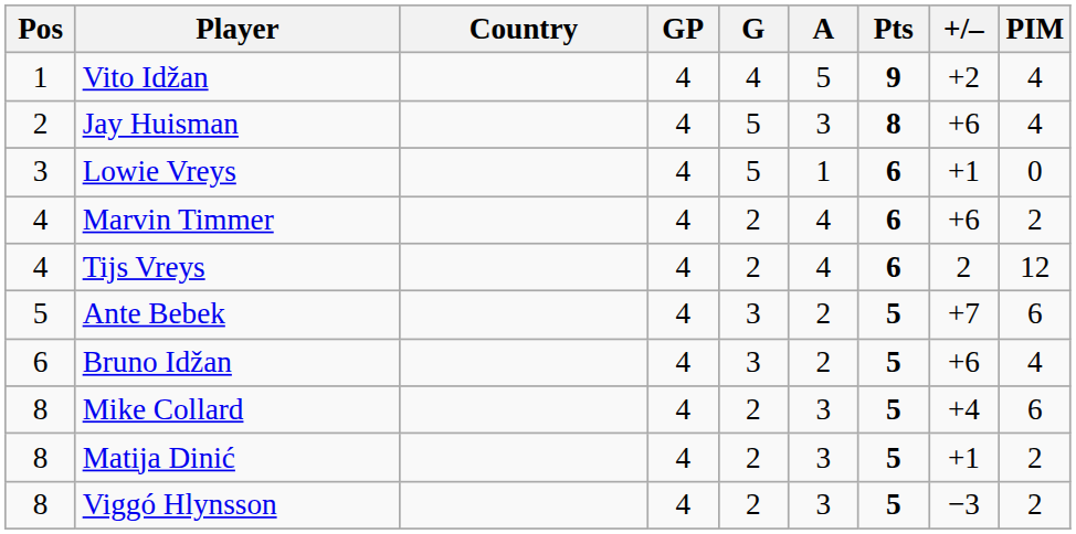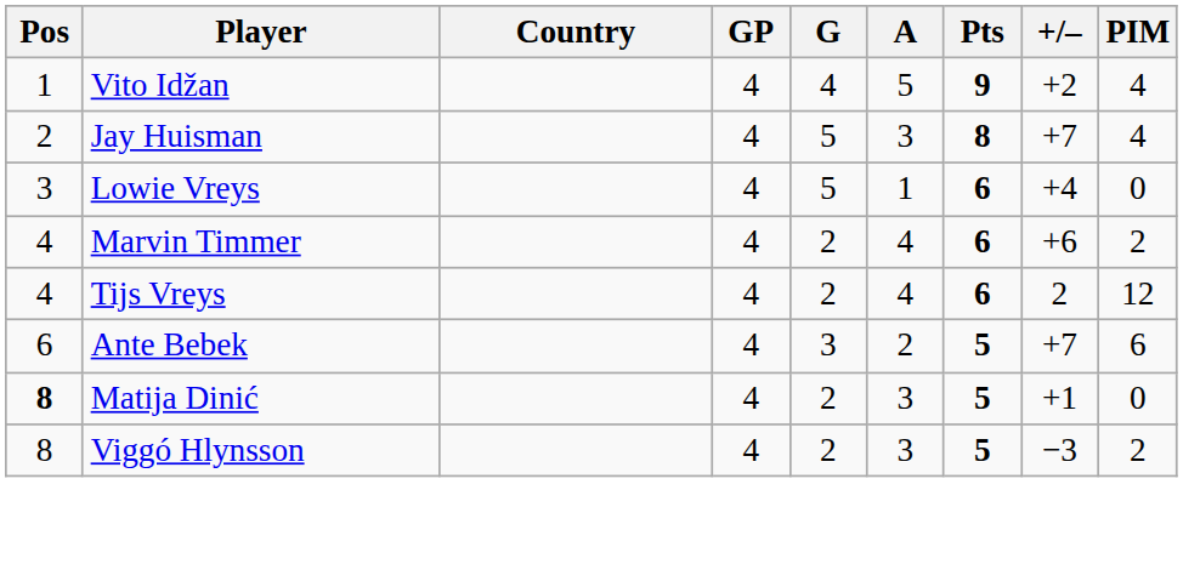 <table class="wikitable sortable" style="text-align: center;">
 <tr>
 <th width=30>Pos</th>
 <th width=165>Player</th>
 <th width=125>Country</th>
 <th width=30>GP</th>
 <th width=30>G</th>
 <th width=30>A</th>
 <th width=30>Pts</th>
 <th width=30>+/–</th>
 <th width=30>PIM</th>
 </tr>
 <tr>
 <td>1</td>
 <td align=left><a href='#'>Vito Idžan</a></td>
 <td align=left></td>
 <td>4</td>
 <td>4</td>
 <td>5</td>
 <td><strong>9</strong></td>
 <td>+2</td>
 <td>4</td>
 </tr>
 <tr>
 <td>2</td>
 <td align=left><a href='#'>Jay Huisman</a></td>
 <td align=left></td>
 <td>4</td>
 <td>5</td>
 <td>3</td>
 <td><strong>8</strong></td>
-<td>+6</td>
+<td>+7</td>
 <td>4</td>
 </tr>
 <tr>
 <td>3</td>
 <td align=left><a href='#'>Lowie Vreys</a></td>
 <td align=left></td>
 <td>4</td>
 <td>5</td>
 <td>1</td>
 <td><strong>6</strong></td>
-<td>+1</td>
+<td>+4</td>
 <td>0</td>
 </tr>
 <tr>
 <td>4</td>
 <td align=left><a href='#'>Marvin Timmer</a></td>
 <td align=left></td>
 <td>4</td>
 <td>2</td>
 <td>4</td>
 <td><strong>6</strong></td>
 <td>+6</td>
 <td>2</td>
 </tr>
 <tr>
 <td>4</td>
 <td align=left><a href='#'>Tijs Vreys</a></td>
 <td align=left></td>
 <td>4</td>
 <td>2</td>
 <td>4</td>
 <td><strong>6</strong></td>
 <td>2</td>
 <td>12</td>
 </tr>
 <tr>
-<td>5</td>
+<td>6</td>
 <td align=left><a href='#'>Ante Bebek</a></td>
 <td align=left></td>
 <td>4</td>
 <td>3</td>
 <td>2</td>
 <td><strong>5</strong></td>
 <td>+7</td>
 <td>6</td>
 </tr>
 <tr>
-<td>6</td>
-<td align=left><a href='#'>Bruno Idžan</a></td>
-<td align=left></td>
-<td>4</td>
-<td>3</td>
-<td>2</td>
-<td><strong>5</strong></td>
-<td>+6</td>
-<td>4</td>
-</tr>
-<tr>
-<td>8</td>
-<td align=left><a href='#'>Mike Collard</a></td>
-<td align=left></td>
-<td>4</td>
-<td>2</td>
-<td>3</td>
-<td><strong>5</strong></td>
-<td>+4</td>
-<td>6</td>
-</tr>
-<tr>
-<td>8</td>
+<td><strong>8</strong></td>
 <td align=left><a href='#'>Matija Dinić</a></td>
 <td align=left></td>
 <td>4</td>
 <td>2</td>
 <td>3</td>
 <td><strong>5</strong></td>
 <td>+1</td>
-<td>2</td>
+<td>0</td>
 </tr>
 <tr>
 <td>8</td>
 <td align=left><a href='#'>Viggó Hlynsson</a></td>
 <td align=left></td>
 <td>4</td>
 <td>2</td>
 <td>3</td>
 <td><strong>5</strong></td>
 <td>−3</td>
 <td>2</td>
 </tr>
 </table>
